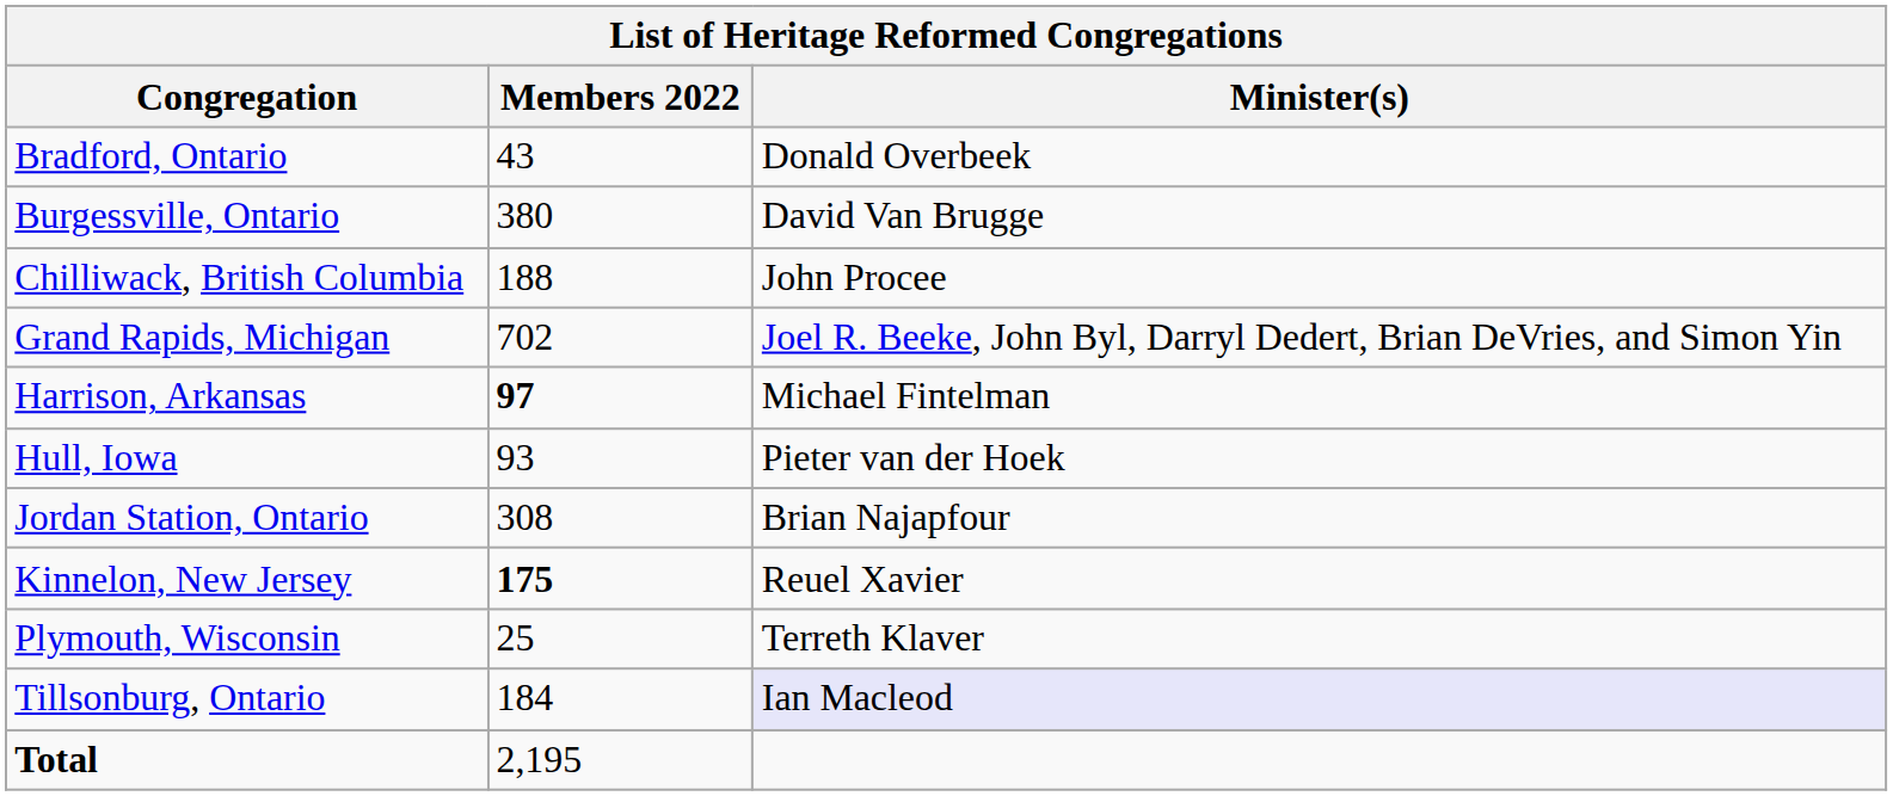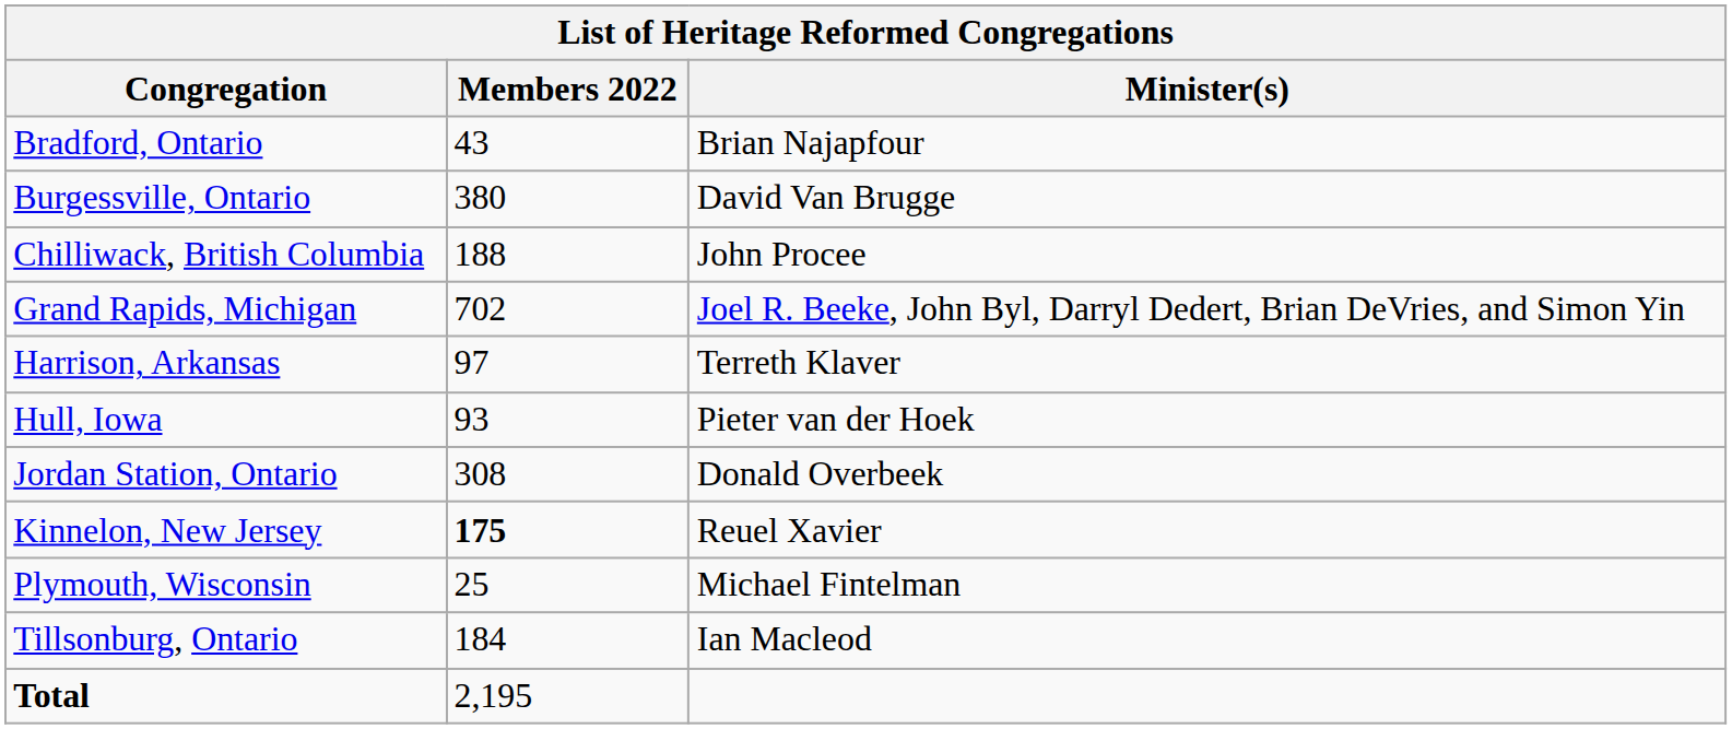 <table class="wikitable" style="width:50%;">
 <tr>
 <th colspan="7">List of Heritage Reformed Congregations</th>
 </tr>
 <tr>
 <th>Congregation</th>
 <th>Members 2022</th>
 <th>Minister(s)</th>
 </tr>
 <tr>
 <td><a href='#'>Bradford, Ontario</a></td>
 <td>43</td>
-<td>Donald Overbeek</td>
+<td>Brian Najapfour</td>
 </tr>
 <tr>
 <td><a href='#'>Burgessville, Ontario</a></td>
 <td>380</td>
 <td>David Van Brugge</td>
 </tr>
 <tr>
 <td><a href='#'>Chilliwack</a>, <a href='#'>British Columbia</a></td>
 <td>188</td>
 <td>John Procee</td>
 </tr>
 <tr>
 <td><a href='#'>Grand Rapids, Michigan</a></td>
 <td>702</td>
 <td><a href='#'>Joel R. Beeke</a>, John Byl, Darryl Dedert, Brian DeVries, and Simon Yin</td>
 </tr>
 <tr>
 <td><a href='#'>Harrison, Arkansas</a></td>
-<td><strong>97</strong></td>
-<td>Michael Fintelman</td>
+<td>97</td>
+<td>Terreth Klaver</td>
 </tr>
 <tr>
 <td><a href='#'>Hull, Iowa</a></td>
 <td>93</td>
 <td>Pieter van der Hoek</td>
 </tr>
 <tr>
 <td><a href='#'>Jordan Station, Ontario</a></td>
 <td>308</td>
-<td>Brian Najapfour</td>
+<td>Donald Overbeek</td>
 </tr>
 <tr>
 <td><a href='#'>Kinnelon, New Jersey</a></td>
 <td><strong>175</strong></td>
 <td>Reuel Xavier</td>
 </tr>
 <tr>
 <td><a href='#'>Plymouth, Wisconsin</a></td>
 <td>25</td>
-<td>Terreth Klaver</td>
+<td>Michael Fintelman</td>
 </tr>
 <tr>
 <td><a href='#'>Tillsonburg</a>, <a href='#'>Ontario</a></td>
 <td>184</td>
-<td style="background: lavender;">Ian Macleod</td>
+<td>Ian Macleod</td>
 </tr>
 <tr>
 <td><strong>Total</strong></td>
 <td>2,195</td>
 <td></td>
 </tr>
 </table>
